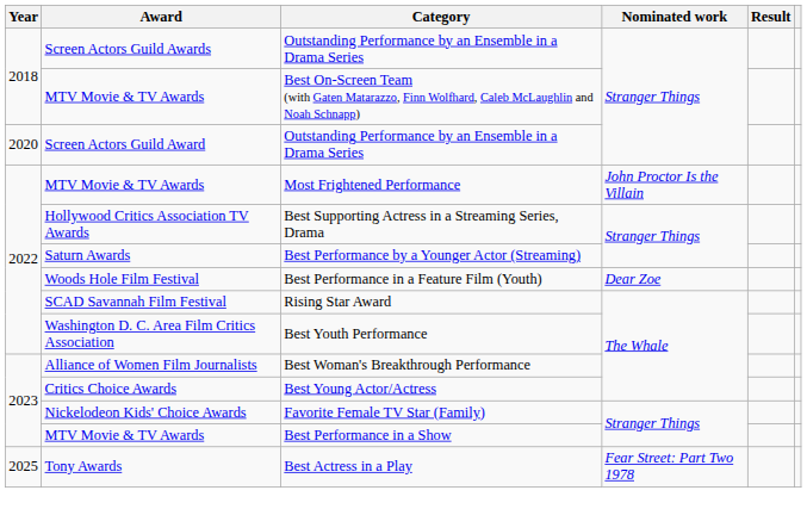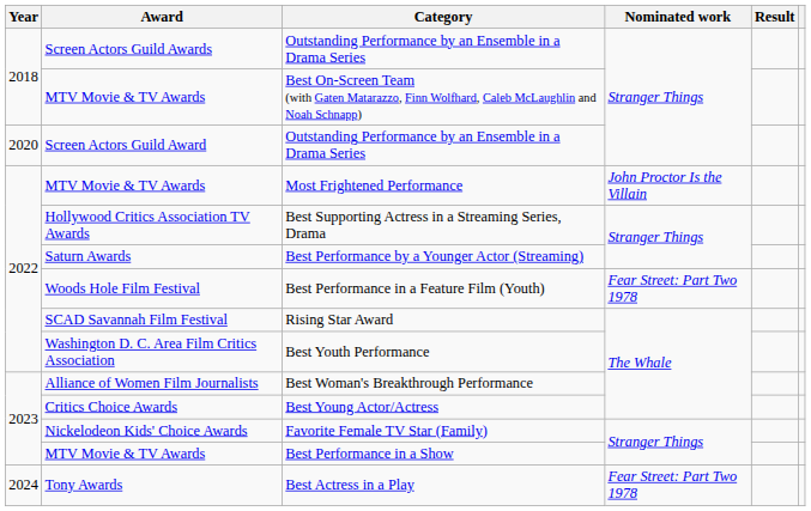 <table class="wikitable sortable">
 <tr>
 <th scope="col">Year</th>
 <th scope="col">Award</th>
 <th scope="col">Category</th>
 <th scope="col">Nominated work</th>
 <th scope="col">Result</th>
 <th scope="col" class="unsortable"></th>
 </tr>
 <tr>
 <td rowspan="2">2018</td>
 <td><a href='#'>Screen Actors Guild Awards</a></td>
 <td><a href='#'>Outstanding Performance by an Ensemble in a Drama Series</a></td>
 <td rowspan=3><em><a href='#'>Stranger Things</a></em></td>
 <td></td>
 <td style="text-align:center;"></td>
 </tr>
 <tr>
 <td><a href='#'>MTV Movie & TV Awards</a></td>
 <td><a href='#'>Best On-Screen Team</a> <br> <small>(with <a href='#'>Gaten Matarazzo</a>, <a href='#'>Finn Wolfhard</a>, <a href='#'>Caleb McLaughlin</a> and <a href='#'>Noah Schnapp</a>)</small></td>
 <td></td>
 <td style="text-align: center;"></td>
 </tr>
 <tr>
 <td>2020</td>
 <td><a href='#'>Screen Actors Guild Award</a></td>
 <td><a href='#'>Outstanding Performance by an Ensemble in a Drama Series</a></td>
 <td></td>
 <td style="text-align:center;"></td>
 </tr>
 <tr>
 <td rowspan="6">2022</td>
 <td><a href='#'>MTV Movie & TV Awards</a></td>
 <td><a href='#'>Most Frightened Performance</a></td>
 <td><em><a href='#'>John Proctor Is the Villain</a></em></td>
 <td></td>
 <td style="text-align: center;"></td>
 </tr>
 <tr>
 <td><a href='#'>Hollywood Critics Association TV Awards</a></td>
 <td>Best Supporting Actress in a Streaming Series, Drama</td>
 <td rowspan="2"><em><a href='#'>Stranger Things</a></em></td>
 <td></td>
 <td style="text-align: center;"></td>
 </tr>
 <tr>
 <td><a href='#'>Saturn Awards</a></td>
 <td><a href='#'>Best Performance by a Younger Actor (Streaming)</a></td>
 <td></td>
 <td style="text-align: center;"></td>
 </tr>
 <tr>
 <td><a href='#'>Woods Hole Film Festival</a></td>
 <td>Best Performance in a Feature Film (Youth)</td>
-<td><em><a href='#'>Dear Zoe</a></em></td>
+<td><em><a href='#'>Fear Street: Part Two 1978</a></em></td>
 <td></td>
 <td style="text-align: center;"></td>
 </tr>
 <tr>
 <td><a href='#'>SCAD Savannah Film Festival</a></td>
 <td>Rising Star Award</td>
 <td rowspan="4"><em><a href='#'>The Whale</a></em></td>
 <td></td>
 <td style="text-align: center;"></td>
 </tr>
 <tr>
 <td><a href='#'>Washington D. C. Area Film Critics Association</a></td>
 <td>Best Youth Performance</td>
 <td></td>
 <td style="text-align: center;"></td>
 </tr>
 <tr>
 <td rowspan="4">2023</td>
 <td><a href='#'>Alliance of Women Film Journalists</a></td>
 <td>Best Woman's Breakthrough Performance</td>
 <td></td>
 <td style="text-align: center;"></td>
 </tr>
 <tr>
 <td><a href='#'>Critics Choice Awards</a></td>
 <td><a href='#'>Best Young Actor/Actress</a></td>
 <td></td>
 <td style="text-align: center;"></td>
 </tr>
 <tr>
 <td><a href='#'>Nickelodeon Kids' Choice Awards</a></td>
 <td><a href='#'>Favorite Female TV Star (Family)</a></td>
 <td rowspan="2"><em><a href='#'>Stranger Things</a></em></td>
 <td></td>
 <td style="text-align: center;"></td>
 </tr>
 <tr>
 <td><a href='#'>MTV Movie & TV Awards</a></td>
 <td><a href='#'>Best Performance in a Show</a></td>
 <td></td>
 <td style="text-align: center;"></td>
 </tr>
 <tr>
-<td>2025</td>
+<td>2024</td>
 <td><a href='#'>Tony Awards</a></td>
 <td><a href='#'>Best Actress in a Play</a></td>
 <td><em><a href='#'>Fear Street: Part Two 1978</a></em></td>
 <td></td>
 <td style="text-align: center;"></td>
 </tr>
 </table>
